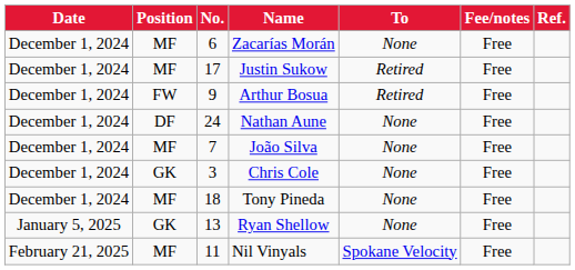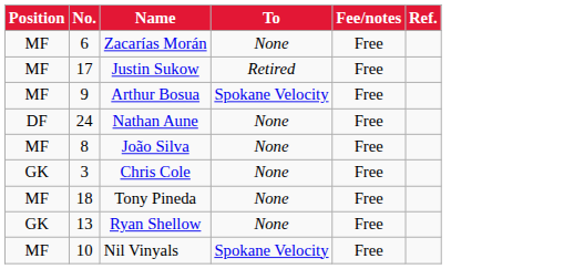 <table class="wikitable" style="text-align:center">
 <tr>
-<th style="background:#E31735; color:#FFFFFF;">Date</th>
 <th style="background:#E31735; color:#FFFFFF;">Position</th>
 <th style="background:#E31735; color:#FFFFFF;">No.</th>
 <th style="background:#E31735; color:#FFFFFF;">Name</th>
 <th style="background:#E31735; color:#FFFFFF;">To</th>
 <th style="background:#E31735; color:#FFFFFF;">Fee/notes</th>
 <th style="background:#E31735; color:#FFFFFF;">Ref.</th>
 </tr>
 <tr>
-<td>December 1, 2024</td>
 <td>MF</td>
 <td>6</td>
 <td> <a href='#'>Zacarías Morán</a></td>
 <td><em>None</em></td>
 <td>Free</td>
 <td></td>
 </tr>
 <tr>
-<td>December 1, 2024</td>
 <td>MF</td>
 <td>17</td>
 <td> <a href='#'>Justin Sukow</a></td>
 <td><em>Retired</em></td>
 <td>Free</td>
 <td></td>
 </tr>
 <tr>
-<td>December 1, 2024</td>
-<td>FW</td>
+<td>MF</td>
 <td>9</td>
 <td> <a href='#'>Arthur Bosua</a></td>
-<td><em>Retired</em></td>
+<td align="left"> <a href='#'>Spokane Velocity</a></td>
 <td>Free</td>
 <td></td>
 </tr>
 <tr>
-<td>December 1, 2024</td>
 <td>DF</td>
 <td>24</td>
 <td> <a href='#'>Nathan Aune</a></td>
 <td><em>None</em></td>
 <td>Free</td>
 <td></td>
 </tr>
 <tr>
-<td>December 1, 2024</td>
 <td>MF</td>
-<td>7</td>
+<td>8</td>
 <td> <a href='#'>João Silva</a></td>
 <td><em>None</em></td>
 <td>Free</td>
 <td></td>
 </tr>
 <tr>
-<td>December 1, 2024</td>
 <td>GK</td>
 <td>3</td>
 <td> <a href='#'>Chris Cole</a></td>
 <td><em>None</em></td>
 <td>Free</td>
 <td></td>
 </tr>
 <tr>
-<td>December 1, 2024</td>
 <td>MF</td>
 <td>18</td>
 <td> Tony Pineda</td>
 <td><em>None</em></td>
 <td>Free</td>
 <td></td>
 </tr>
 <tr>
-<td>January 5, 2025</td>
 <td>GK</td>
 <td>13</td>
 <td> <a href='#'>Ryan Shellow</a></td>
 <td><em>None</em></td>
 <td>Free</td>
 <td></td>
 </tr>
 <tr>
-<td>February 21, 2025</td>
 <td>MF</td>
-<td>11</td>
+<td>10</td>
 <td align="left"> Nil Vinyals</td>
 <td align="left"> <a href='#'>Spokane Velocity</a></td>
 <td>Free</td>
 <td></td>
 </tr>
 </table>
